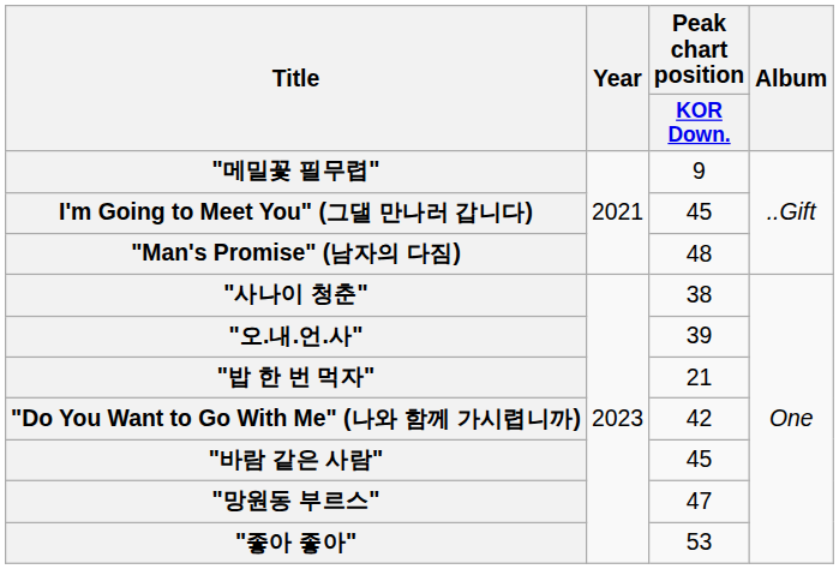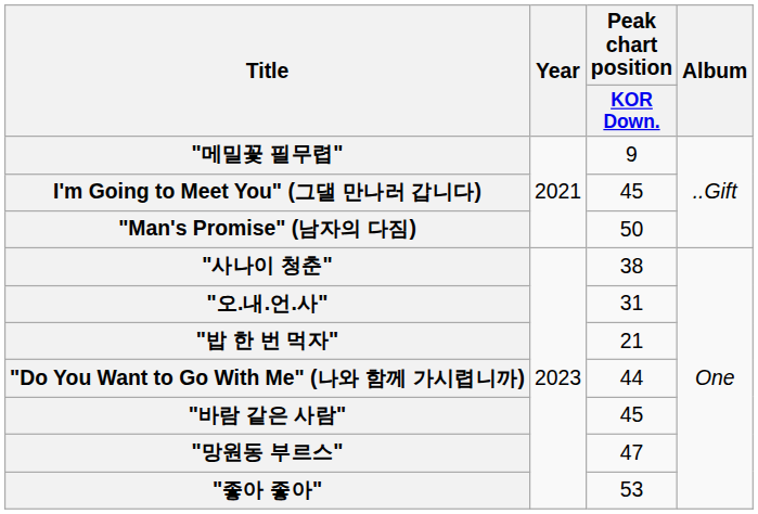 <table class="wikitable plainrowheaders" style="text-align:center;">
 <tr>
 <th scope="col" rowspan="2">Title</th>
 <th scope="col" rowspan="2">Year</th>
 <th colspan="1">Peak chart position</th>
 <th scope="col" rowspan="2">Album</th>
 </tr>
 <tr>
 <th scope="col" style="width:3em;font-size:90%"><a href='#'>KOR Down.</a><br></th>
 </tr>
 <tr>
 <th scope="row">"메밀꽃 필무렵"</th>
 <td rowspan="3">2021</td>
 <td>9</td>
 <td rowspan="3"><em>..Gift</em></td>
 </tr>
 <tr>
 <th scope="row">I'm Going to Meet You" (그댈 만나러 갑니다)</th>
 <td>45</td>
 </tr>
 <tr>
 <th scope="row">"Man's Promise" (남자의 다짐)</th>
-<td>48</td>
+<td>50</td>
 </tr>
 <tr>
 <th scope="row">"사나이 청춘"</th>
 <td rowspan="9">2023</td>
 <td>38</td>
 <td rowspan="9"><em>One</em></td>
 </tr>
 <tr>
 <th scope="row">"오.내.언.사"</th>
-<td>39</td>
+<td>31</td>
 </tr>
 <tr>
 <th scope="row">"밥 한 번 먹자"</th>
 <td>21</td>
 </tr>
 <tr>
 <th scope="row">"Do You Want to Go With Me" (나와 함께 가시렵니까)</th>
-<td>42</td>
+<td>44</td>
 </tr>
 <tr>
 <th scope="row">"바람 같은 사람"</th>
 <td>45</td>
 </tr>
 <tr>
 <th scope="row">"망원동 부르스"</th>
 <td>47</td>
 </tr>
 <tr>
 <th scope="row">"좋아 좋아"</th>
 <td>53</td>
 </tr>
 </table>
